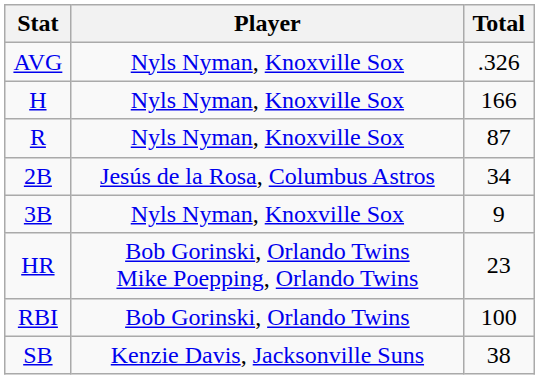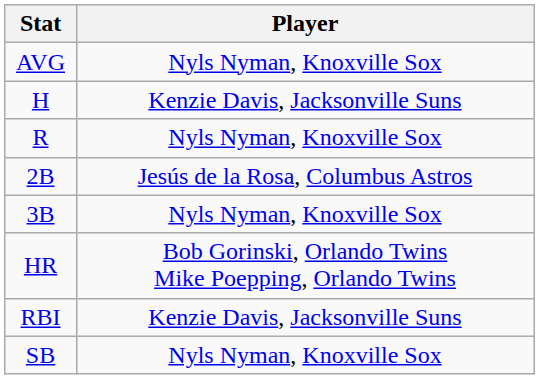 <table class="wikitable" width="40%" style="text-align:center;">
 <tr>
 <th width="5%">Stat</th>
 <th width="60%">Player</th>
-<th width="5%">Total</th>
 </tr>
 <tr>
 <td><a href='#'>AVG</a></td>
 <td><a href='#'>Nyls Nyman</a>, <a href='#'>Knoxville Sox</a></td>
-<td>.326</td>
 </tr>
 <tr>
 <td><a href='#'>H</a></td>
-<td><a href='#'>Nyls Nyman</a>, <a href='#'>Knoxville Sox</a></td>
-<td>166</td>
+<td><a href='#'>Kenzie Davis</a>, <a href='#'>Jacksonville Suns</a></td>
 </tr>
 <tr>
 <td><a href='#'>R</a></td>
 <td><a href='#'>Nyls Nyman</a>, <a href='#'>Knoxville Sox</a></td>
-<td>87</td>
 </tr>
 <tr>
 <td><a href='#'>2B</a></td>
 <td><a href='#'>Jesús de la Rosa</a>, <a href='#'>Columbus Astros</a></td>
-<td>34</td>
 </tr>
 <tr>
 <td><a href='#'>3B</a></td>
 <td><a href='#'>Nyls Nyman</a>, <a href='#'>Knoxville Sox</a></td>
-<td>9</td>
 </tr>
 <tr>
 <td><a href='#'>HR</a></td>
 <td><a href='#'>Bob Gorinski</a>, <a href='#'>Orlando Twins</a> <br> <a href='#'>Mike Poepping</a>, <a href='#'>Orlando Twins</a></td>
-<td>23</td>
 </tr>
 <tr>
 <td><a href='#'>RBI</a></td>
-<td><a href='#'>Bob Gorinski</a>, <a href='#'>Orlando Twins</a></td>
-<td>100</td>
+<td><a href='#'>Kenzie Davis</a>, <a href='#'>Jacksonville Suns</a></td>
 </tr>
 <tr>
 <td><a href='#'>SB</a></td>
-<td><a href='#'>Kenzie Davis</a>, <a href='#'>Jacksonville Suns</a></td>
-<td>38</td>
+<td><a href='#'>Nyls Nyman</a>, <a href='#'>Knoxville Sox</a></td>
 </tr>
 </table>
